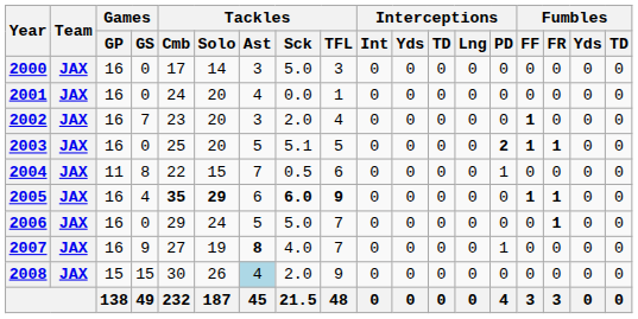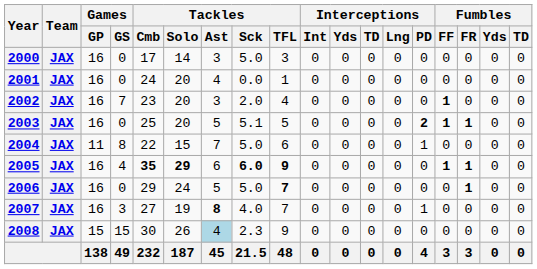 <table class="wikitable" style="text-align:center">
 <tr>
 <th rowspan="2">Year</th>
 <th rowspan="2">Team</th>
 <th colspan="2">Games</th>
 <th colspan="5">Tackles</th>
 <th colspan="5">Interceptions</th>
 <th colspan="4">Fumbles</th>
 </tr>
 <tr>
 <th>GP</th>
 <th>GS</th>
 <th>Cmb</th>
 <th>Solo</th>
 <th>Ast</th>
 <th>Sck</th>
 <th>TFL</th>
 <th>Int</th>
 <th>Yds</th>
 <th>TD</th>
 <th>Lng</th>
 <th>PD</th>
 <th>FF</th>
 <th>FR</th>
 <th>Yds</th>
 <th>TD</th>
 </tr>
 <tr>
 <th><a href='#'>2000</a></th>
 <th><a href='#'>JAX</a></th>
 <td>16</td>
 <td>0</td>
 <td>17</td>
 <td>14</td>
 <td>3</td>
 <td>5.0</td>
 <td>3</td>
 <td>0</td>
 <td>0</td>
 <td>0</td>
 <td>0</td>
 <td>0</td>
 <td>0</td>
 <td>0</td>
 <td>0</td>
 <td>0</td>
 </tr>
 <tr>
 <th><a href='#'>2001</a></th>
 <th><a href='#'>JAX</a></th>
 <td>16</td>
 <td>0</td>
 <td>24</td>
 <td>20</td>
 <td>4</td>
 <td>0.0</td>
 <td>1</td>
 <td>0</td>
 <td>0</td>
 <td>0</td>
 <td>0</td>
 <td>0</td>
 <td>0</td>
 <td>0</td>
 <td>0</td>
 <td>0</td>
 </tr>
 <tr>
 <th><a href='#'>2002</a></th>
 <th><a href='#'>JAX</a></th>
 <td>16</td>
 <td>7</td>
 <td>23</td>
 <td>20</td>
 <td>3</td>
 <td>2.0</td>
 <td>4</td>
 <td>0</td>
 <td>0</td>
 <td>0</td>
 <td>0</td>
 <td>0</td>
 <td><strong>1</strong></td>
 <td>0</td>
 <td>0</td>
 <td>0</td>
 </tr>
 <tr>
 <th><a href='#'>2003</a></th>
 <th><a href='#'>JAX</a></th>
 <td>16</td>
 <td>0</td>
 <td>25</td>
 <td>20</td>
 <td>5</td>
 <td>5.1</td>
 <td>5</td>
 <td>0</td>
 <td>0</td>
 <td>0</td>
 <td>0</td>
 <td><strong>2</strong></td>
 <td><strong>1</strong></td>
 <td><strong>1</strong></td>
 <td>0</td>
 <td>0</td>
 </tr>
 <tr>
 <th><a href='#'>2004</a></th>
 <th><a href='#'>JAX</a></th>
 <td>11</td>
 <td>8</td>
 <td>22</td>
 <td>15</td>
 <td>7</td>
-<td>0.5</td>
+<td>5.0</td>
 <td>6</td>
 <td>0</td>
 <td>0</td>
 <td>0</td>
 <td>0</td>
 <td>1</td>
 <td>0</td>
 <td>0</td>
 <td>0</td>
 <td>0</td>
 </tr>
 <tr>
 <th><a href='#'>2005</a></th>
 <th><a href='#'>JAX</a></th>
 <td>16</td>
 <td>4</td>
 <td><strong>35</strong></td>
 <td><strong>29</strong></td>
 <td>6</td>
 <td><strong>6.0</strong></td>
 <td><strong>9</strong></td>
 <td>0</td>
 <td>0</td>
 <td>0</td>
 <td>0</td>
 <td>0</td>
 <td><strong>1</strong></td>
 <td><strong>1</strong></td>
 <td>0</td>
 <td>0</td>
 </tr>
 <tr>
 <th><a href='#'>2006</a></th>
 <th><a href='#'>JAX</a></th>
 <td>16</td>
 <td>0</td>
 <td>29</td>
 <td>24</td>
 <td>5</td>
 <td>5.0</td>
-<td>7</td>
+<td><strong>7</strong></td>
 <td>0</td>
 <td>0</td>
 <td>0</td>
 <td>0</td>
 <td>0</td>
 <td>0</td>
 <td><strong>1</strong></td>
 <td>0</td>
 <td>0</td>
 </tr>
 <tr>
 <th><a href='#'>2007</a></th>
 <th><a href='#'>JAX</a></th>
 <td>16</td>
-<td>9</td>
+<td>3</td>
 <td>27</td>
 <td>19</td>
 <td><strong>8</strong></td>
 <td>4.0</td>
 <td>7</td>
 <td>0</td>
 <td>0</td>
 <td>0</td>
 <td>0</td>
 <td>1</td>
 <td>0</td>
 <td>0</td>
 <td>0</td>
 <td>0</td>
 </tr>
 <tr>
 <th><a href='#'>2008</a></th>
 <th><a href='#'>JAX</a></th>
 <td>15</td>
 <td>15</td>
 <td>30</td>
 <td>26</td>
 <td style="background: lightblue;">4</td>
-<td>2.0</td>
+<td>2.3</td>
 <td>9</td>
 <td>0</td>
 <td>0</td>
 <td>0</td>
 <td>0</td>
 <td>0</td>
 <td>0</td>
 <td>0</td>
 <td>0</td>
 <td>0</td>
 </tr>
 <tr>
 <th colspan="2"></th>
 <th>138</th>
 <th>49</th>
 <th>232</th>
 <th>187</th>
 <th>45</th>
 <th>21.5</th>
 <th>48</th>
 <th>0</th>
 <th>0</th>
 <th>0</th>
 <th>0</th>
 <th>4</th>
 <th>3</th>
 <th>3</th>
 <th>0</th>
 <th>0</th>
 </tr>
 </table>
